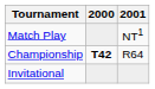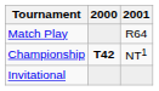 <table class="wikitable" style="text-align:center;">
 <tr>
 <th>Tournament</th>
 <th>2000</th>
 <th>2001</th>
 </tr>
 <tr>
 <td align="left"><a href='#'>Match Play</a></td>
 <td style="background:#eeeeee;"></td>
-<td>NT<sup>1</sup></td>
+<td>R64</td>
 </tr>
 <tr>
 <td align="left"><a href='#'>Championship</a></td>
 <td><strong>T42</strong></td>
-<td>R64</td>
+<td>NT<sup>1</sup></td>
 </tr>
 <tr>
 <td align="left"><a href='#'>Invitational</a></td>
 <td style="background:#eeeeee;"></td>
 <td style="background:#eeeeee;"></td>
 </tr>
 </table>
